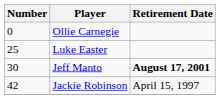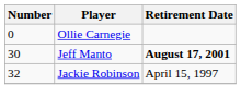 <table class="wikitable">
 <tr>
 <th>Number</th>
 <th>Player</th>
 <th>Retirement Date</th>
 </tr>
 <tr>
 <td>0</td>
 <td><a href='#'>Ollie Carnegie</a></td>
 <td></td>
 </tr>
 <tr>
-<td>25</td>
-<td><a href='#'>Luke Easter</a></td>
-<td></td>
-</tr>
-<tr>
 <td>30</td>
 <td><a href='#'>Jeff Manto</a></td>
 <td><strong>August 17, 2001</strong></td>
 </tr>
 <tr>
-<td>42</td>
+<td>32</td>
 <td><a href='#'>Jackie Robinson</a></td>
 <td>April 15, 1997</td>
 </tr>
 <tr>
 </tr>
 </table>
